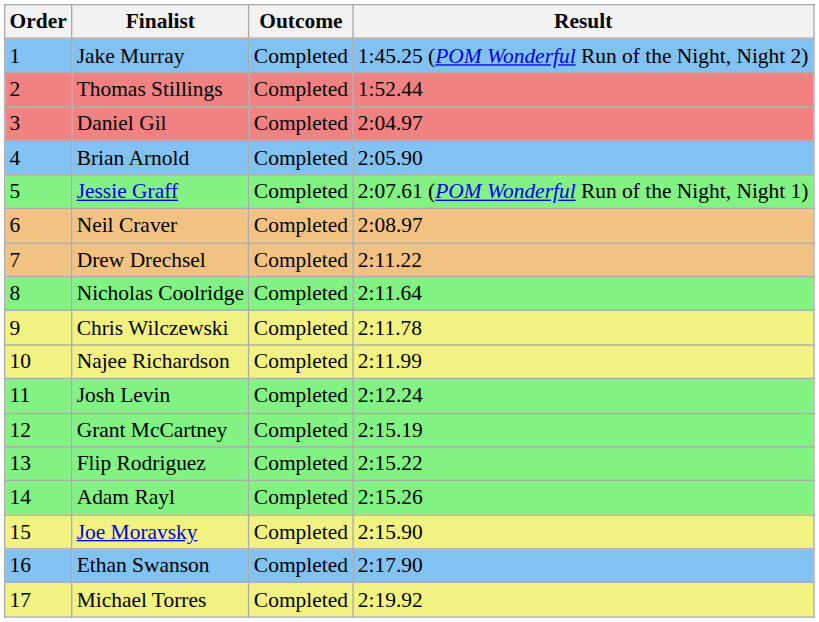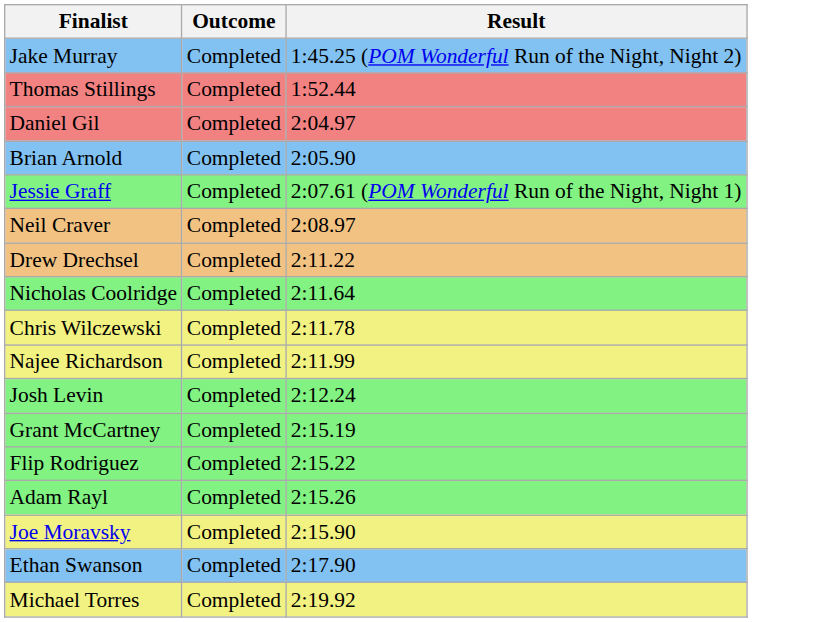 <table class="wikitable sortable">
 <tr>
-<th>Order</th>
 <th>Finalist</th>
 <th>Outcome</th>
 <th>Result</th>
 </tr>
 <tr style="background-color:#82c2f2">
-<td>1</td>
 <td>Jake Murray</td>
 <td>Completed</td>
 <td>1:45.25 (<em><a href='#'>POM Wonderful</a></em> Run of the Night, Night 2)</td>
 </tr>
 <tr style="background-color:#f28282">
-<td>2</td>
 <td>Thomas Stillings</td>
 <td>Completed</td>
 <td>1:52.44</td>
 </tr>
 <tr style="background-color:#f28282">
-<td>3</td>
 <td>Daniel Gil</td>
 <td>Completed</td>
 <td>2:04.97</td>
 </tr>
 <tr style="background-color:#82c2f2">
-<td>4</td>
 <td>Brian Arnold</td>
 <td>Completed</td>
 <td>2:05.90</td>
 </tr>
 <tr style="background-color:#82f282">
-<td>5</td>
 <td><a href='#'>Jessie Graff</a></td>
 <td>Completed</td>
 <td>2:07.61 (<em><a href='#'>POM Wonderful</a></em> Run of the Night, Night 1)</td>
 </tr>
 <tr style="background-color:#f2c282">
-<td>6</td>
 <td>Neil Craver</td>
 <td>Completed</td>
 <td>2:08.97</td>
 </tr>
 <tr style="background-color:#f2c282">
-<td>7</td>
 <td>Drew Drechsel</td>
 <td>Completed</td>
 <td>2:11.22</td>
 </tr>
 <tr style="background-color:#82f282">
-<td>8</td>
 <td>Nicholas Coolridge</td>
 <td>Completed</td>
 <td>2:11.64</td>
 </tr>
 <tr style="background-color:#f2f282">
-<td>9</td>
 <td>Chris Wilczewski</td>
 <td>Completed</td>
 <td>2:11.78</td>
 </tr>
 <tr style="background-color:#f2f282">
-<td>10</td>
 <td>Najee Richardson</td>
 <td>Completed</td>
 <td>2:11.99</td>
 </tr>
 <tr style="background-color:#82f282">
-<td>11</td>
 <td>Josh Levin</td>
 <td>Completed</td>
 <td>2:12.24</td>
 </tr>
 <tr style="background-color:#82f282">
-<td>12</td>
 <td>Grant McCartney</td>
 <td>Completed</td>
 <td>2:15.19</td>
 </tr>
 <tr style="background-color:#82f282">
-<td>13</td>
 <td>Flip Rodriguez</td>
 <td>Completed</td>
 <td>2:15.22</td>
 </tr>
 <tr style="background-color:#82f282">
-<td>14</td>
 <td>Adam Rayl</td>
 <td>Completed</td>
 <td>2:15.26</td>
 </tr>
 <tr style="background-color:#f2f282">
-<td>15</td>
 <td><a href='#'>Joe Moravsky</a></td>
 <td>Completed</td>
 <td>2:15.90</td>
 </tr>
 <tr style="background-color:#82c2f2">
-<td>16</td>
 <td>Ethan Swanson</td>
 <td>Completed</td>
 <td>2:17.90</td>
 </tr>
 <tr style="background-color:#f2f282">
-<td>17</td>
 <td>Michael Torres</td>
 <td>Completed</td>
 <td>2:19.92</td>
 </tr>
 </table>
